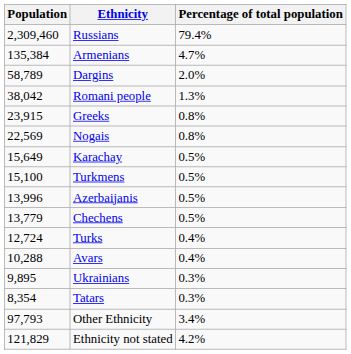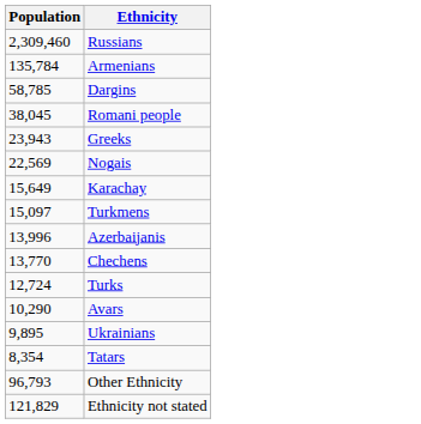 <table class="wikitable sortable">
 <tr>
 <th>Population</th>
 <th><a href='#'>Ethnicity</a></th>
-<th>Percentage of total population</th>
 </tr>
 <tr>
 <td>2,309,460</td>
 <td><a href='#'>Russians</a></td>
-<td>79.4%</td>
 </tr>
 <tr>
-<td>135,384</td>
+<td>135,784</td>
 <td><a href='#'>Armenians</a></td>
-<td>4.7%</td>
 </tr>
 <tr>
-<td>58,789</td>
+<td>58,785</td>
 <td><a href='#'>Dargins</a></td>
-<td>2.0%</td>
 </tr>
 <tr>
-<td>38,042</td>
+<td>38,045</td>
 <td><a href='#'>Romani people</a></td>
-<td>1.3%</td>
 </tr>
 <tr>
-<td>23,915</td>
+<td>23,943</td>
 <td><a href='#'>Greeks</a></td>
-<td>0.8%</td>
 </tr>
 <tr>
 <td>22,569</td>
 <td><a href='#'>Nogais</a></td>
-<td>0.8%</td>
 </tr>
 <tr>
 <td>15,649</td>
 <td><a href='#'>Karachay</a></td>
-<td>0.5%</td>
 </tr>
 <tr>
-<td>15,100</td>
+<td>15,097</td>
 <td><a href='#'>Turkmens</a></td>
-<td>0.5%</td>
 </tr>
 <tr>
 <td>13,996</td>
 <td><a href='#'>Azerbaijanis</a></td>
-<td>0.5%</td>
 </tr>
 <tr>
-<td>13,779</td>
+<td>13,770</td>
 <td><a href='#'>Chechens</a></td>
-<td>0.5%</td>
 </tr>
 <tr>
 <td>12,724</td>
 <td><a href='#'>Turks</a></td>
-<td>0.4%</td>
 </tr>
 <tr>
-<td>10,288</td>
+<td>10,290</td>
 <td><a href='#'>Avars</a></td>
-<td>0.4%</td>
 </tr>
 <tr>
 <td>9,895</td>
 <td><a href='#'>Ukrainians</a></td>
-<td>0.3%</td>
 </tr>
 <tr>
 <td>8,354</td>
 <td><a href='#'>Tatars</a></td>
-<td>0.3%</td>
 </tr>
 <tr>
-<td>97,793</td>
+<td>96,793</td>
 <td>Other Ethnicity</td>
-<td>3.4%</td>
 </tr>
 <tr>
 <td>121,829</td>
 <td>Ethnicity not stated</td>
-<td>4.2%</td>
 </tr>
 </table>
